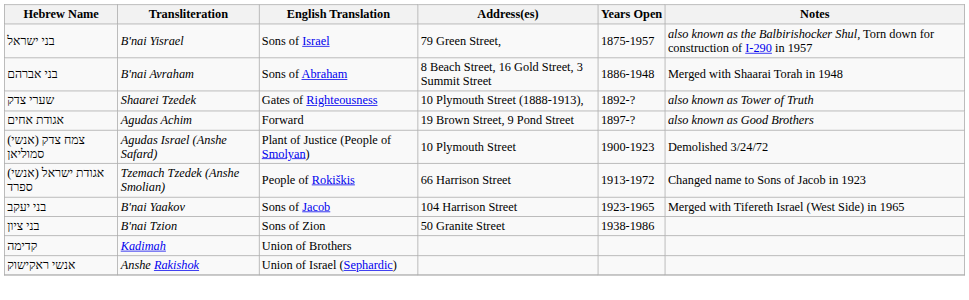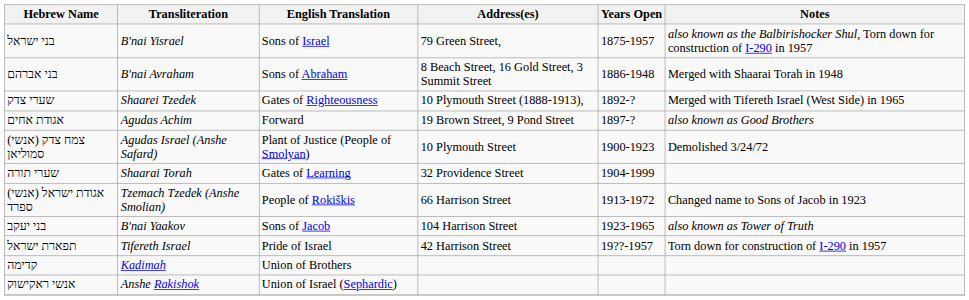 <table class="wikitable" style="float:left;">
 <tr style="white-space:nowrap;">
 <th>Hebrew Name</th>
 <th>Transliteration</th>
 <th>English Translation</th>
 <th>Address(es)</th>
 <th>Years Open</th>
 <th>Notes</th>
 </tr>
 <tr>
 <td>בני ישראל</td>
 <td><em>B'nai Yisrael</em></td>
 <td>Sons of <a href='#'>Israel</a></td>
 <td>79 Green Street, </td>
 <td>1875-1957</td>
 <td><em>also known as the Balbirishocker Shul</em>, Torn down for construction of <a href='#'>I-290</a> in 1957</td>
 </tr>
 <tr>
 <td>בני אברהם</td>
 <td><em>B'nai Avraham</em></td>
 <td>Sons of <a href='#'>Abraham</a></td>
 <td>8 Beach Street, 16 Gold Street, 3 Summit Street</td>
 <td>1886-1948</td>
 <td>Merged with Shaarai Torah in 1948</td>
 </tr>
 <tr>
 <td>שערי צדק</td>
 <td><em>Shaarei Tzedek</em></td>
 <td>Gates of <a href='#'>Righteousness</a></td>
 <td>10 Plymouth Street (1888-1913), </td>
 <td>1892-?</td>
-<td><em>also known as Tower of Truth</em></td>
+<td>Merged with Tifereth Israel (West Side) in 1965</td>
 </tr>
 <tr>
 <td>אגודת אחים</td>
 <td><em>Agudas Achim</em></td>
 <td>Forward</td>
 <td>19 Brown Street, 9 Pond Street</td>
 <td>1897-?</td>
 <td><em>also known as Good Brothers</em></td>
 </tr>
 <tr>
 <td>(צמח צדק (אנשי סמוליאן</td>
 <td><em>Agudas Israel (Anshe Safard)</em></td>
 <td>Plant of Justice (People of <a href='#'>Smolyan</a>)</td>
 <td>10 Plymouth Street</td>
 <td>1900-1923</td>
 <td>Demolished 3/24/72</td>
 </tr>
 <tr>
+<td>שערי תורה</td>
+<td><em>Shaarai Torah</em></td>
+<td>Gates of <a href='#'>Learning</a></td>
+<td>32 Providence Street</td>
+<td>1904-1999</td>
+<td></td>
+</tr>
+<tr>
 <td>(אגודת ישראל (אנשי ספרד</td>
 <td><em>Tzemach Tzedek (Anshe Smolian)</em></td>
 <td>People of <a href='#'>Rokiškis</a></td>
 <td>66 Harrison Street</td>
 <td>1913-1972</td>
 <td>Changed name to Sons of Jacob in 1923</td>
 </tr>
 <tr>
 <td>בני יעקב</td>
 <td><em>B'nai Yaakov</em></td>
 <td>Sons of <a href='#'>Jacob</a></td>
 <td>104 Harrison Street</td>
 <td>1923-1965</td>
-<td>Merged with Tifereth Israel (West Side) in 1965</td>
+<td><em>also known as Tower of Truth</em></td>
 </tr>
 <tr>
-<td>בני ציון</td>
-<td><em>B'nai Tzion</em></td>
-<td>Sons of Zion</td>
-<td>50 Granite Street</td>
-<td>1938-1986</td>
-<td></td>
+<td>תפארת ישראל</td>
+<td><em>Tifereth Israel</em></td>
+<td>Pride of Israel</td>
+<td>42 Harrison Street</td>
+<td>19??-1957</td>
+<td>Torn down for construction of <a href='#'>I-290</a> in 1957</td>
 </tr>
 <tr>
 <td>קדימה</td>
 <td><em><a href='#'>Kadimah</a></em></td>
 <td>Union of Brothers</td>
 <td></td>
 <td></td>
 <td></td>
 </tr>
 <tr>
 <td>אנשי ראקישוק</td>
 <td><em>Anshe <a href='#'>Rakishok</a></em></td>
 <td>Union of Israel (<a href='#'>Sephardic</a>)</td>
 <td></td>
 <td></td>
 <td></td>
 </tr>
 <tr>
 </tr>
 </table>
